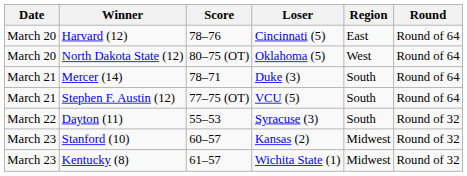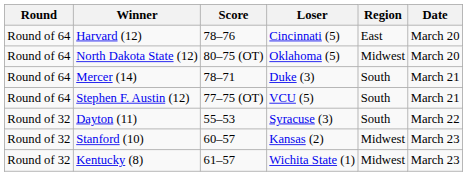 <table class="wikitable" style="font-size:95%;">
 <tr>
-<th>Date</th>
+<th>Round</th>
 <th>Winner</th>
 <th>Score</th>
 <th>Loser</th>
 <th>Region</th>
-<th>Round</th>
+<th>Date</th>
 </tr>
 <tr>
-<td>March 20</td>
+<td>Round of 64</td>
 <td><a href='#'>Harvard</a> (12)</td>
 <td>78–76</td>
 <td><a href='#'>Cincinnati</a> (5)</td>
 <td>East</td>
-<td>Round of 64</td>
+<td>March 20</td>
 </tr>
 <tr>
-<td>March 20</td>
+<td>Round of 64</td>
 <td><a href='#'>North Dakota State</a> (12)</td>
 <td>80–75 (OT)</td>
 <td><a href='#'>Oklahoma</a> (5)</td>
-<td>West</td>
-<td>Round of 64</td>
+<td>Midwest</td>
+<td>March 20</td>
 </tr>
 <tr>
-<td>March 21</td>
+<td>Round of 64</td>
 <td><a href='#'>Mercer</a> (14)</td>
 <td>78–71</td>
 <td><a href='#'>Duke</a> (3)</td>
 <td>South</td>
-<td>Round of 64</td>
+<td>March 21</td>
 </tr>
 <tr>
-<td>March 21</td>
+<td>Round of 64</td>
 <td><a href='#'>Stephen F. Austin</a> (12)</td>
 <td>77–75 (OT)</td>
 <td><a href='#'>VCU</a> (5)</td>
 <td>South</td>
-<td>Round of 64</td>
+<td>March 21</td>
 </tr>
 <tr>
-<td>March 22</td>
+<td>Round of 32</td>
 <td><a href='#'>Dayton</a> (11)</td>
 <td>55–53</td>
 <td><a href='#'>Syracuse</a> (3)</td>
 <td>South</td>
-<td>Round of 32</td>
+<td>March 22</td>
 </tr>
 <tr>
-<td>March 23</td>
+<td>Round of 32</td>
 <td><a href='#'>Stanford</a> (10)</td>
 <td>60–57</td>
 <td><a href='#'>Kansas</a> (2)</td>
 <td>Midwest</td>
-<td>Round of 32</td>
+<td>March 23</td>
 </tr>
 <tr>
-<td>March 23</td>
+<td>Round of 32</td>
 <td><a href='#'>Kentucky</a> (8)</td>
 <td>61–57</td>
 <td><a href='#'>Wichita State</a> (1)</td>
 <td>Midwest</td>
-<td>Round of 32</td>
+<td>March 23</td>
 </tr>
 </table>
